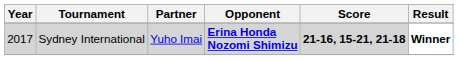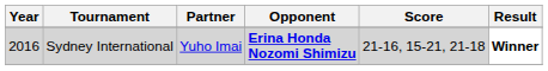 <table class="sortable wikitable" style="font-size: 90%;">
 <tr>
 <th>Year</th>
 <th>Tournament</th>
 <th>Partner</th>
 <th>Opponent</th>
 <th>Score</th>
 <th>Result</th>
 </tr>
 <tr>
 </tr>
 <tr style="background:#D5D5D5">
-<td align="center">2017</td>
+<td align="center">2016</td>
 <td align="left">Sydney International</td>
 <td align="left"> <a href='#'>Yuho Imai</a></td>
 <td align="left"><strong> <a href='#'>Erina Honda</a><br> <a href='#'>Nozomi Shimizu</a></strong></td>
-<td align="left"><strong>21-16, 15-21, 21-18</strong></td>
+<td align="left">21-16, 15-21, 21-18</td>
 <td style="text-align:left; background:white"> <strong>Winner</strong></td>
 </tr>
 <tr>
 </tr>
 </table>
